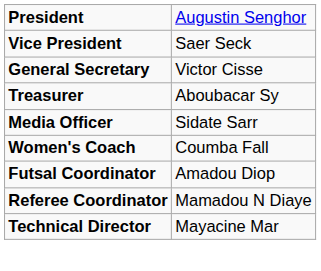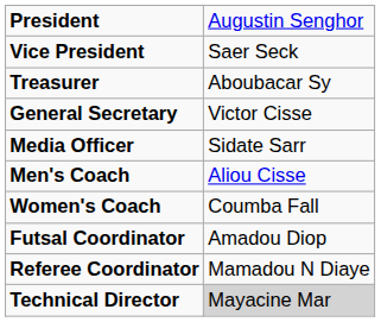 <table class="wikitable">
 <tr>
 <td><strong>President</strong></td>
 <td><a href='#'>Augustin Senghor</a></td>
 </tr>
 <tr>
 <td><strong>Vice President</strong></td>
 <td>Saer Seck</td>
 </tr>
 <tr>
+<td><strong>Treasurer</strong></td>
+<td>Aboubacar Sy</td>
+</tr>
+<tr>
 <td><strong>General Secretary</strong></td>
 <td>Victor Cisse</td>
 </tr>
 <tr>
-<td><strong>Treasurer</strong></td>
-<td>Aboubacar Sy</td>
+<td><strong>Media Officer</strong></td>
+<td>Sidate Sarr</td>
 </tr>
 <tr>
-<td><strong>Media Officer</strong></td>
-<td>Sidate Sarr</td>
+<td><strong>Men's Coach</strong></td>
+<td><a href='#'>Aliou Cisse</a></td>
 </tr>
 <tr>
 <td><strong>Women's Coach</strong></td>
 <td>Coumba Fall</td>
 </tr>
 <tr>
 <td><strong>Futsal Coordinator</strong></td>
 <td>Amadou Diop</td>
 </tr>
 <tr>
 <td><strong>Referee Coordinator</strong></td>
 <td>Mamadou N Diaye</td>
 </tr>
 <tr>
 <td><strong>Technical Director</strong></td>
-<td>Mayacine Mar</td>
+<td style="background: lightgrey;">Mayacine Mar</td>
 </tr>
 </table>
